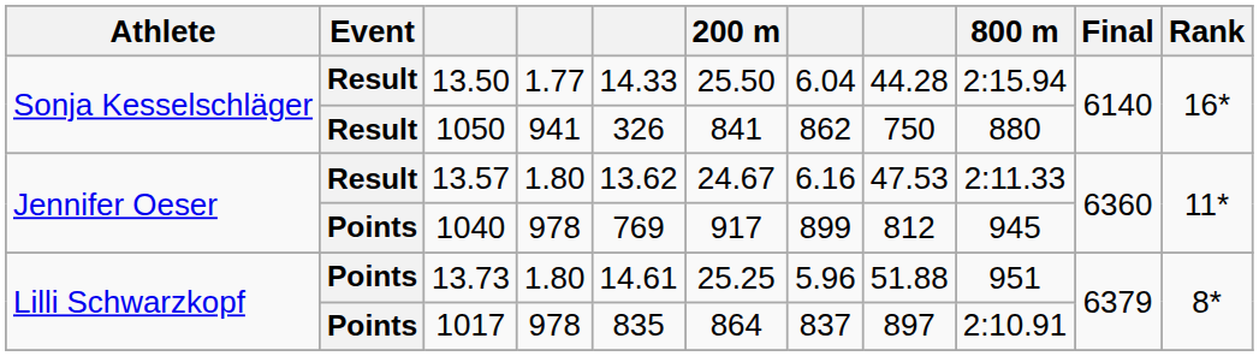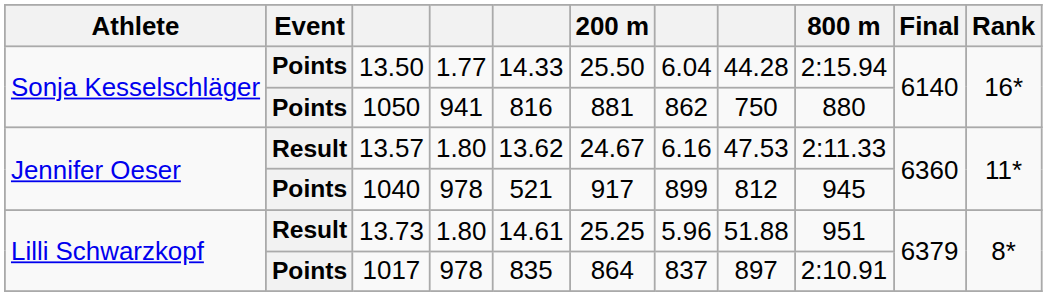 <table class="wikitable" style="font-size:90%">
 <tr>
 <th>Athlete</th>
 <th>Event</th>
 <th></th>
 <th></th>
 <th></th>
 <th>200 m</th>
 <th></th>
 <th></th>
 <th>800 m</th>
 <th>Final</th>
 <th>Rank</th>
 </tr>
 <tr align=center>
 <td rowspan=2 align=left><a href='#'>Sonja Kesselschläger</a></td>
-<th style="font-size:95%">Result</th>
+<th style="font-size:95%">Points</th>
 <td>13.50</td>
 <td>1.77</td>
 <td>14.33</td>
 <td>25.50</td>
 <td>6.04</td>
 <td>44.28</td>
 <td>2:15.94</td>
 <td rowspan=2>6140</td>
 <td rowspan=2>16*</td>
 </tr>
 <tr align=center>
-<th style="font-size:95%">Result</th>
+<th style="font-size:95%">Points</th>
 <td>1050</td>
 <td>941</td>
-<td>326</td>
-<td>841</td>
+<td>816</td>
+<td>881</td>
 <td>862</td>
 <td>750</td>
 <td>880</td>
 </tr>
 <tr align=center>
 <td rowspan=2 align=left><a href='#'>Jennifer Oeser</a></td>
 <th style="font-size:95%">Result</th>
 <td>13.57</td>
 <td>1.80</td>
 <td>13.62</td>
 <td>24.67</td>
 <td>6.16</td>
 <td>47.53</td>
 <td>2:11.33</td>
 <td rowspan=2>6360</td>
 <td rowspan=2>11*</td>
 </tr>
 <tr align=center>
 <th style="font-size:95%">Points</th>
 <td>1040</td>
 <td>978</td>
-<td>769</td>
+<td>521</td>
 <td>917</td>
 <td>899</td>
 <td>812</td>
 <td>945</td>
 </tr>
 <tr align=center>
 <td rowspan=2 align=left><a href='#'>Lilli Schwarzkopf</a></td>
-<th style="font-size:95%">Points</th>
+<th style="font-size:95%">Result</th>
 <td>13.73</td>
 <td>1.80</td>
 <td>14.61</td>
 <td>25.25</td>
 <td>5.96</td>
 <td>51.88</td>
 <td>951</td>
 <td rowspan=2>6379</td>
 <td rowspan=2>8*</td>
 </tr>
 <tr align=center>
 <th style="font-size:95%">Points</th>
 <td>1017</td>
 <td>978</td>
 <td>835</td>
 <td>864</td>
 <td>837</td>
 <td>897</td>
 <td>2:10.91</td>
 </tr>
 </table>
